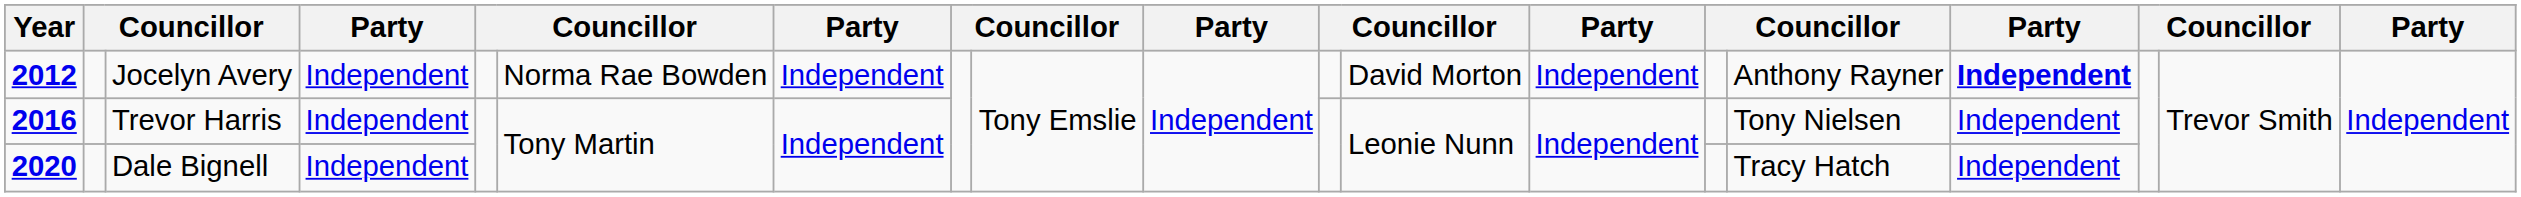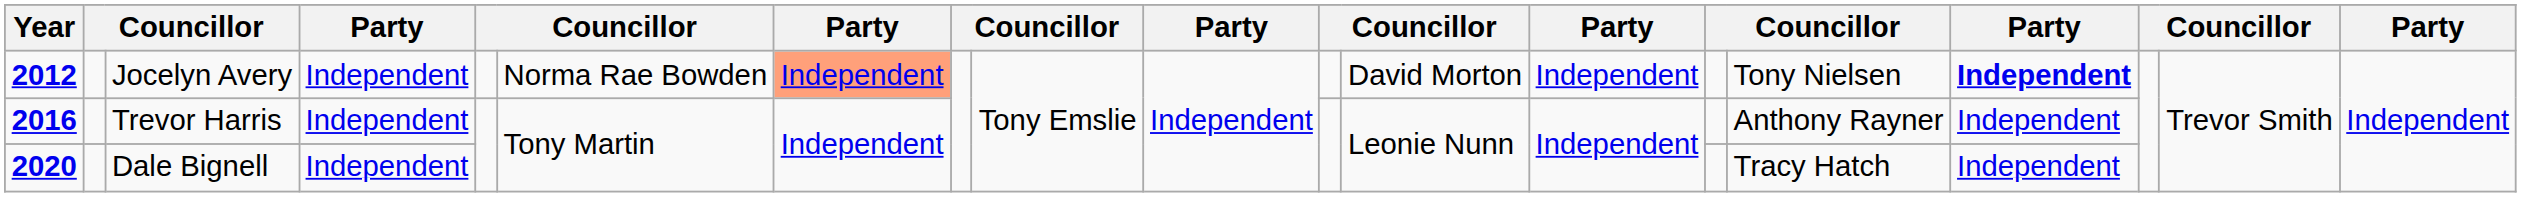 <table class="wikitable">
 <tr>
 <th>Year</th>
 <th colspan="2">Councillor</th>
 <th>Party</th>
 <th colspan="2">Councillor</th>
 <th>Party</th>
 <th colspan="2">Councillor</th>
 <th>Party</th>
 <th colspan="2">Councillor</th>
 <th>Party</th>
 <th colspan="2">Councillor</th>
 <th>Party</th>
 <th colspan="2">Councillor</th>
 <th>Party</th>
 </tr>
 <tr>
 <td align="center"><strong><a href='#'>2012</a></strong></td>
 <td rowspan="1" width="1px" > </td>
 <td rowspan="1">Jocelyn Avery</td>
 <td rowspan="1"><a href='#'>Independent</a></td>
 <td rowspan="1" width="1px" > </td>
 <td rowspan="1">Norma Rae Bowden</td>
-<td rowspan="1"><a href='#'>Independent</a></td>
+<td rowspan="1" style="background: lightsalmon;"><a href='#'>Independent</a></td>
 <td rowspan="3" width="1px" > </td>
 <td rowspan="3">Tony Emslie</td>
 <td rowspan="3"><a href='#'>Independent</a></td>
 <td rowspan="1" width="1px" > </td>
 <td rowspan="1">David Morton</td>
 <td rowspan="1"><a href='#'>Independent</a></td>
 <td rowspan="1" width="1px" > </td>
-<td rowspan="1">Anthony Rayner</td>
+<td rowspan="1">Tony Nielsen</td>
 <td rowspan="1"><strong><a href='#'>Independent</a></strong></td>
 <td rowspan="3" width="1px" > </td>
 <td rowspan="3">Trevor Smith</td>
 <td rowspan="3"><a href='#'>Independent</a></td>
 </tr>
 <tr>
 <td align="center"><strong><a href='#'>2016</a></strong></td>
 <td rowspan="1" width="1px" > </td>
 <td rowspan="1">Trevor Harris</td>
 <td rowspan="1"><a href='#'>Independent</a></td>
 <td rowspan="2" width="1px" > </td>
 <td rowspan="2">Tony Martin</td>
 <td rowspan="2"><a href='#'>Independent</a></td>
 <td rowspan="2" width="1px" > </td>
 <td rowspan="2">Leonie Nunn</td>
 <td rowspan="2"><a href='#'>Independent</a></td>
 <td rowspan="1" width="1px" > </td>
-<td rowspan="1">Tony Nielsen</td>
+<td rowspan="1">Anthony Rayner</td>
 <td rowspan="1"><a href='#'>Independent</a></td>
 </tr>
 <tr>
 <td align="center"><strong><a href='#'>2020</a></strong></td>
 <td rowspan="1" width="1px" > </td>
 <td rowspan="1">Dale Bignell</td>
 <td rowspan="1"><a href='#'>Independent</a></td>
 <td rowspan="1" width="1px" > </td>
 <td rowspan="1">Tracy Hatch</td>
 <td rowspan="1"><a href='#'>Independent</a></td>
 </tr>
 </table>
